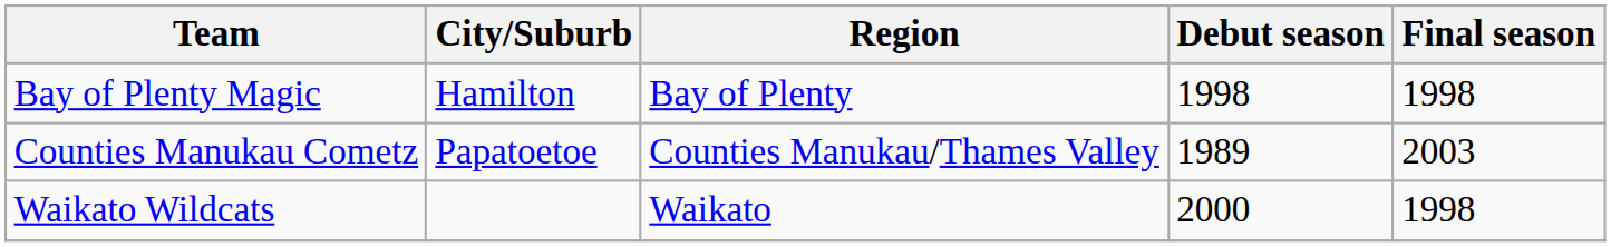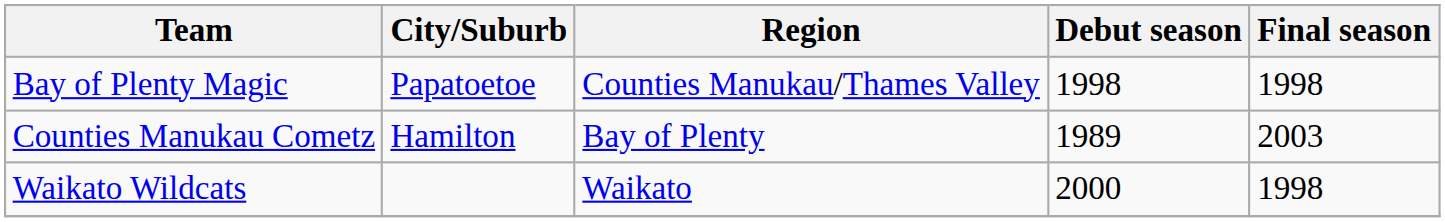 <table class="wikitable collapsible">
 <tr>
 <th>Team</th>
 <th>City/Suburb</th>
 <th>Region</th>
 <th>Debut season</th>
 <th>Final season</th>
 </tr>
 <tr>
 <td><a href='#'>Bay of Plenty Magic</a></td>
-<td><a href='#'>Hamilton</a></td>
-<td><a href='#'>Bay of Plenty</a></td>
+<td><a href='#'>Papatoetoe</a></td>
+<td><a href='#'>Counties Manukau</a>/<a href='#'>Thames Valley</a></td>
 <td>1998</td>
 <td>1998</td>
 </tr>
 <tr>
 <td><a href='#'>Counties Manukau Cometz</a></td>
-<td><a href='#'>Papatoetoe</a></td>
-<td><a href='#'>Counties Manukau</a>/<a href='#'>Thames Valley</a></td>
+<td><a href='#'>Hamilton</a></td>
+<td><a href='#'>Bay of Plenty</a></td>
 <td>1989</td>
 <td>2003</td>
 </tr>
 <tr>
 <td><a href='#'>Waikato Wildcats</a></td>
 <td></td>
 <td><a href='#'>Waikato</a></td>
 <td>2000</td>
 <td>1998</td>
 </tr>
 <tr>
 </tr>
 </table>
